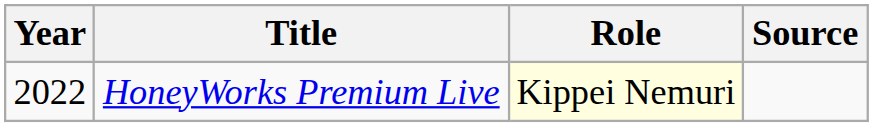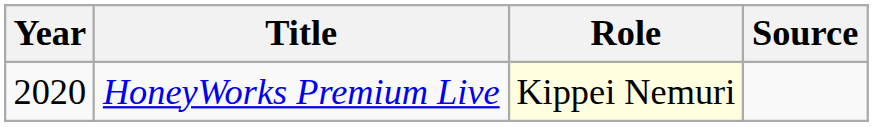 <table class="wikitable sortable plainrowheaders">
 <tr>
 <th>Year</th>
 <th>Title</th>
 <th>Role</th>
 <th class="unsortable">Source</th>
 </tr>
 <tr>
-<td>2022</td>
+<td>2020</td>
 <td><em><a href='#'>HoneyWorks Premium Live</a></em></td>
 <td style="background: lightyellow;">Kippei Nemuri</td>
 <td></td>
 </tr>
 </table>
